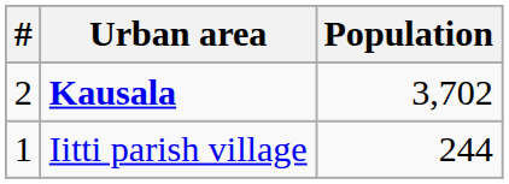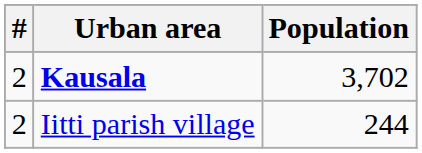 <table class="wikitable sortable">
 <tr>
 <th>#</th>
 <th>Urban area</th>
 <th>Population</th>
 </tr>
 <tr>
 <td align="center">2</td>
 <td><strong><a href='#'>Kausala</a></strong></td>
 <td align="right">3,702</td>
 </tr>
 <tr>
-<td align="center">1</td>
+<td align="center">2</td>
 <td><a href='#'>Iitti parish village</a></td>
 <td align="right">244</td>
 </tr>
 </table>
